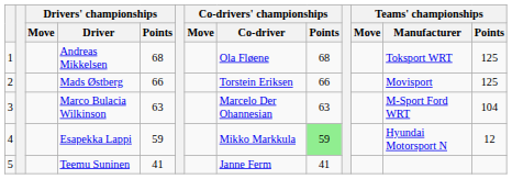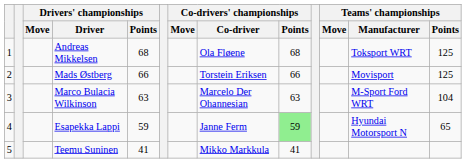 <table class="wikitable" style="font-size:85%;">
 <tr>
 <th rowspan="2"></th>
 <th rowspan="7" style="width:5px;"></th>
 <th colspan="3">Drivers' championships</th>
 <th rowspan="7" style="width:5px;"></th>
 <th colspan="3" nowrap>Co-drivers' championships</th>
 <th rowspan="7" style="width:5px;"></th>
 <th colspan="3" nowrap>Teams' championships</th>
 </tr>
 <tr>
 <th>Move</th>
 <th>Driver</th>
 <th>Points</th>
 <th>Move</th>
 <th>Co-driver</th>
 <th>Points</th>
 <th>Move</th>
 <th>Manufacturer</th>
 <th>Points</th>
 </tr>
 <tr>
 <td align="center">1</td>
 <td align="center"></td>
 <td><a href='#'>Andreas Mikkelsen</a></td>
 <td align="center">68</td>
 <td align="center"></td>
 <td><a href='#'>Ola Fløene</a></td>
 <td align="center">68</td>
 <td align="center"></td>
 <td><a href='#'>Toksport WRT</a></td>
 <td align="center">125</td>
 </tr>
 <tr>
 <td align="center">2</td>
 <td align="center"></td>
 <td><a href='#'>Mads Østberg</a></td>
 <td align="center">66</td>
 <td align="center"></td>
 <td><a href='#'>Torstein Eriksen</a></td>
 <td align="center">66</td>
 <td align="center"></td>
 <td><a href='#'>Movisport</a></td>
 <td align="center">125</td>
 </tr>
 <tr>
 <td align="center">3</td>
 <td align="center"></td>
 <td><a href='#'>Marco Bulacia Wilkinson</a></td>
 <td align="center">63</td>
 <td align="center"></td>
 <td><a href='#'>Marcelo Der Ohannesian</a></td>
 <td align="center">63</td>
 <td align="center"></td>
 <td><a href='#'>M-Sport Ford WRT</a></td>
 <td align="center">104</td>
 </tr>
 <tr>
 <td align="center">4</td>
 <td align="center"></td>
 <td><a href='#'>Esapekka Lappi</a></td>
 <td align="center">59</td>
 <td align="center"></td>
-<td><a href='#'>Mikko Markkula</a></td>
+<td><a href='#'>Janne Ferm</a></td>
 <td align="center" style="background: lightgreen;">59</td>
 <td align="center"></td>
 <td><a href='#'>Hyundai Motorsport N</a></td>
-<td align="center">12</td>
+<td align="center">65</td>
 </tr>
 <tr>
 <td align="center">5</td>
 <td align="center"></td>
 <td><a href='#'>Teemu Suninen</a></td>
 <td align="center">41</td>
 <td align="center"></td>
-<td><a href='#'>Janne Ferm</a></td>
+<td><a href='#'>Mikko Markkula</a></td>
 <td align="center">41</td>
 <td></td>
 <td></td>
 <td></td>
 </tr>
 </table>
